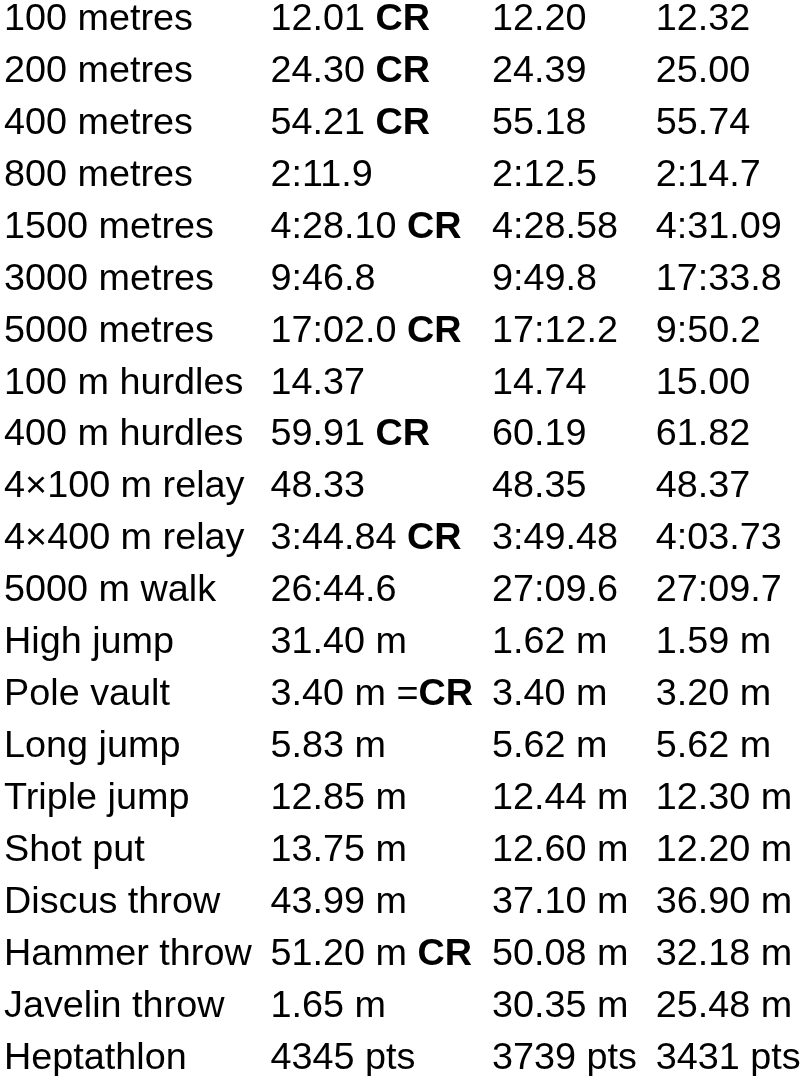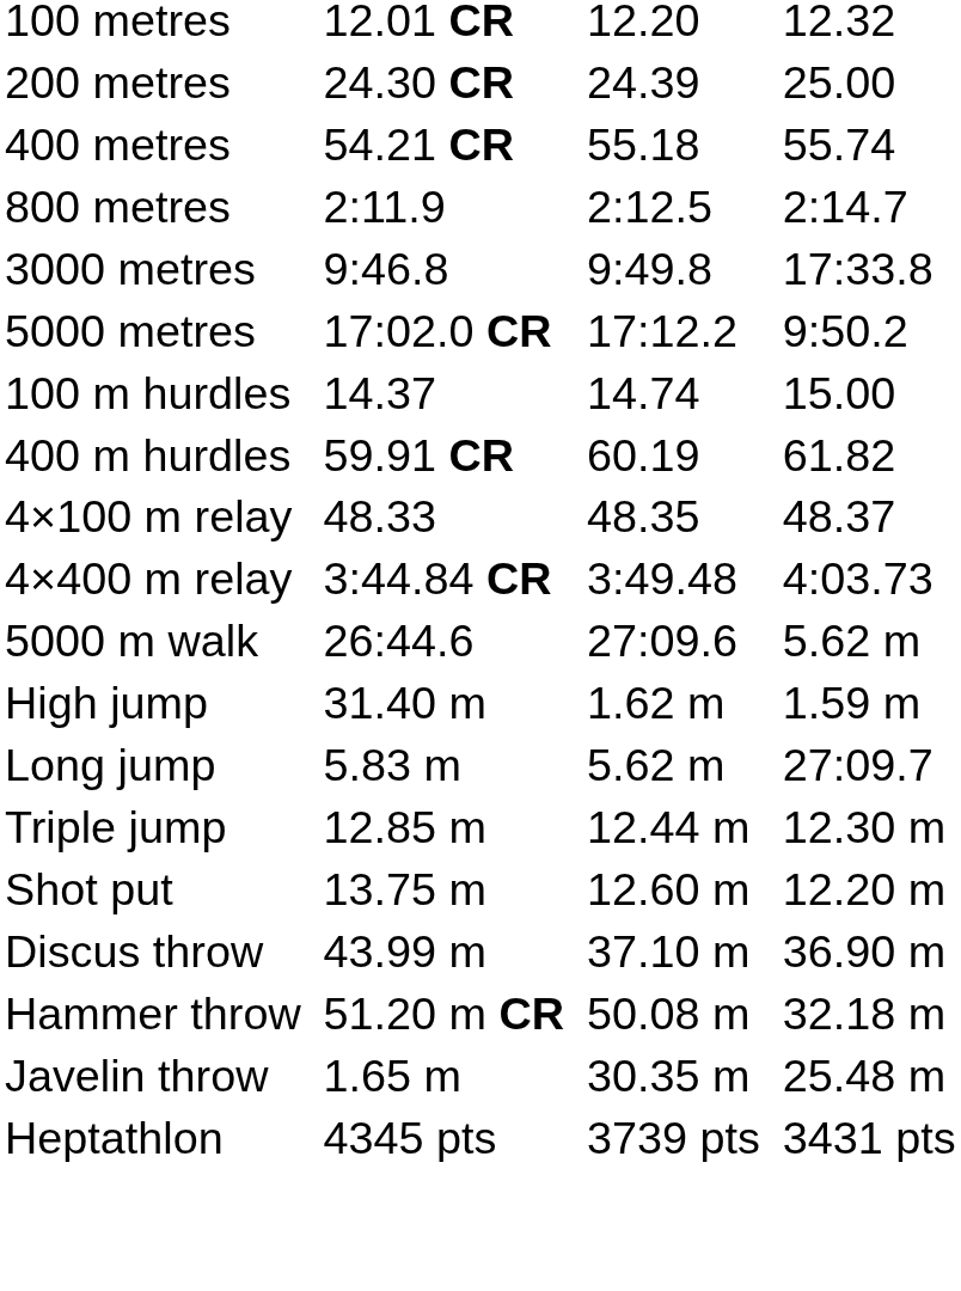 <table>
 <tr>
 <td>100 metres</td>
 <td></td>
 <td>12.01 <strong>CR</strong></td>
 <td></td>
 <td>12.20</td>
 <td></td>
 <td>12.32</td>
 </tr>
 <tr>
 <td>200 metres</td>
 <td></td>
 <td>24.30 <strong>CR</strong></td>
 <td></td>
 <td>24.39</td>
 <td></td>
 <td>25.00</td>
 </tr>
 <tr>
 <td>400 metres</td>
 <td></td>
 <td>54.21 <strong>CR</strong></td>
 <td></td>
 <td>55.18</td>
 <td></td>
 <td>55.74</td>
 </tr>
 <tr>
 <td>800 metres</td>
 <td></td>
 <td>2:11.9</td>
 <td></td>
 <td>2:12.5</td>
 <td></td>
 <td>2:14.7</td>
-</tr>
-<tr>
-<td>1500 metres</td>
-<td></td>
-<td>4:28.10 <strong>CR</strong></td>
-<td></td>
-<td>4:28.58</td>
-<td></td>
-<td>4:31.09</td>
 </tr>
 <tr>
 <td>3000 metres</td>
 <td></td>
 <td>9:46.8</td>
 <td></td>
 <td>9:49.8</td>
 <td></td>
 <td>17:33.8</td>
 </tr>
 <tr>
 <td>5000 metres</td>
 <td></td>
 <td>17:02.0 <strong>CR</strong></td>
 <td></td>
 <td>17:12.2</td>
 <td></td>
 <td>9:50.2</td>
 </tr>
 <tr>
 <td>100 m hurdles</td>
 <td></td>
 <td>14.37</td>
 <td></td>
 <td>14.74</td>
 <td></td>
 <td>15.00</td>
 </tr>
 <tr>
 <td>400 m hurdles</td>
 <td></td>
 <td>59.91 <strong>CR</strong></td>
 <td></td>
 <td>60.19</td>
 <td></td>
 <td>61.82</td>
 </tr>
 <tr>
 <td>4×100 m relay</td>
 <td></td>
 <td>48.33</td>
 <td></td>
 <td>48.35</td>
 <td></td>
 <td>48.37</td>
 </tr>
 <tr>
 <td>4×400 m relay</td>
 <td></td>
 <td>3:44.84 <strong>CR</strong></td>
 <td></td>
 <td>3:49.48</td>
 <td></td>
 <td>4:03.73</td>
 </tr>
 <tr>
 <td>5000 m walk</td>
 <td></td>
 <td>26:44.6</td>
 <td></td>
 <td>27:09.6</td>
 <td></td>
-<td>27:09.7</td>
+<td>5.62 m</td>
 </tr>
 <tr>
 <td>High jump</td>
 <td></td>
 <td>31.40 m</td>
 <td></td>
 <td>1.62 m</td>
 <td></td>
 <td>1.59 m</td>
 </tr>
 <tr>
-<td>Pole vault</td>
-<td></td>
-<td>3.40 m =<strong>CR</strong></td>
-<td></td>
-<td>3.40 m</td>
-<td></td>
-<td>3.20 m</td>
-</tr>
-<tr>
 <td>Long jump</td>
 <td></td>
 <td>5.83 m</td>
 <td></td>
 <td>5.62 m</td>
 <td></td>
-<td>5.62 m</td>
+<td>27:09.7</td>
 </tr>
 <tr>
 <td>Triple jump</td>
 <td></td>
 <td>12.85 m</td>
 <td></td>
 <td>12.44 m</td>
 <td></td>
 <td>12.30 m</td>
 </tr>
 <tr>
 <td>Shot put</td>
 <td></td>
 <td>13.75 m</td>
 <td></td>
 <td>12.60 m</td>
 <td></td>
 <td>12.20 m</td>
 </tr>
 <tr>
 <td>Discus throw</td>
 <td></td>
 <td>43.99 m</td>
 <td></td>
 <td>37.10 m</td>
 <td></td>
 <td>36.90 m</td>
 </tr>
 <tr>
 <td>Hammer throw</td>
 <td></td>
 <td>51.20 m <strong>CR</strong></td>
 <td></td>
 <td>50.08 m</td>
 <td></td>
 <td>32.18 m</td>
 </tr>
 <tr>
 <td>Javelin throw</td>
 <td></td>
 <td>1.65 m</td>
 <td></td>
 <td>30.35 m</td>
 <td></td>
 <td>25.48 m</td>
 </tr>
 <tr>
 <td>Heptathlon</td>
 <td></td>
 <td>4345 pts</td>
 <td></td>
 <td>3739 pts</td>
 <td></td>
 <td>3431 pts</td>
 </tr>
 </table>
